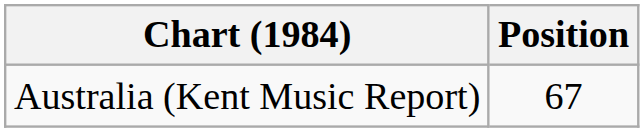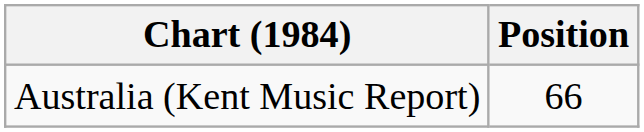 <table class="wikitable">
 <tr>
 <th scope="col">Chart (1984)</th>
 <th scope="col">Position</th>
 </tr>
 <tr>
 <td align="left">Australia (Kent Music Report)</td>
-<td align="center">67</td>
+<td align="center">66</td>
 </tr>
 </table>
